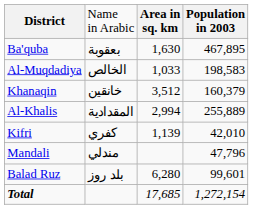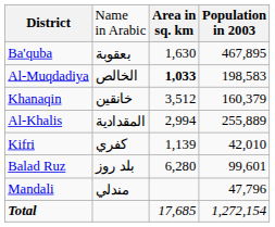 <table class="wikitable">
 <tr>
 <th>District</th>
 <td>Name <br>in Arabic</td>
 <th>Area in <br>sq. km</th>
 <th>Population <br>in 2003</th>
 </tr>
 <tr>
 <td><a href='#'>Ba'quba</a></td>
 <td>بعقوبة</td>
 <td align="right">1,630</td>
 <td align="right">467,895</td>
 </tr>
 <tr>
 <td><a href='#'>Al-Muqdadiya</a></td>
 <td>الخالص</td>
-<td align="right">1,033</td>
+<td align="right"><strong>1,033</strong></td>
 <td align="right">198,583</td>
 </tr>
 <tr>
 <td><a href='#'>Khanaqin</a></td>
 <td>خانقين</td>
 <td align="right">3,512</td>
 <td align="right">160,379</td>
 </tr>
 <tr>
 <td><a href='#'>Al-Khalis</a></td>
 <td>المقدادية</td>
 <td align="right">2,994</td>
 <td align="right">255,889</td>
 </tr>
 <tr>
 <td><a href='#'>Kifri</a></td>
 <td>كفري</td>
 <td align="right">1,139</td>
 <td align="right">42,010</td>
 </tr>
 <tr>
+<td><a href='#'>Balad Ruz</a></td>
+<td>بلد روز</td>
+<td align="right">6,280</td>
+<td align="right">99,601</td>
+</tr>
+<tr>
 <td><a href='#'>Mandali</a></td>
 <td>مندلي</td>
 <td></td>
 <td align="right">47,796</td>
-</tr>
-<tr>
-<td><a href='#'>Balad Ruz</a></td>
-<td>بلد روز</td>
-<td align="right">6,280</td>
-<td align="right">99,601</td>
 </tr>
 <tr>
 <td><strong><em>Total</em></strong></td>
 <td></td>
 <td align="right"><em>17,685</em></td>
 <td align="right"><em>1,272,154</em></td>
 </tr>
 </table>
